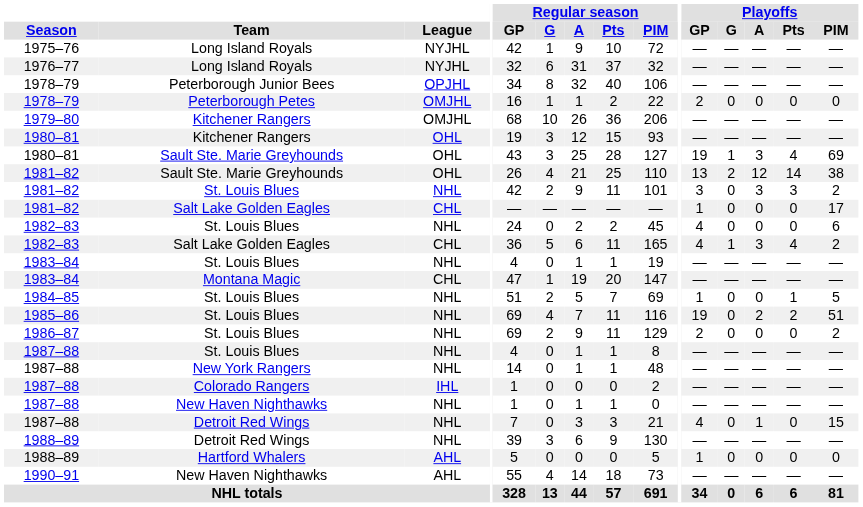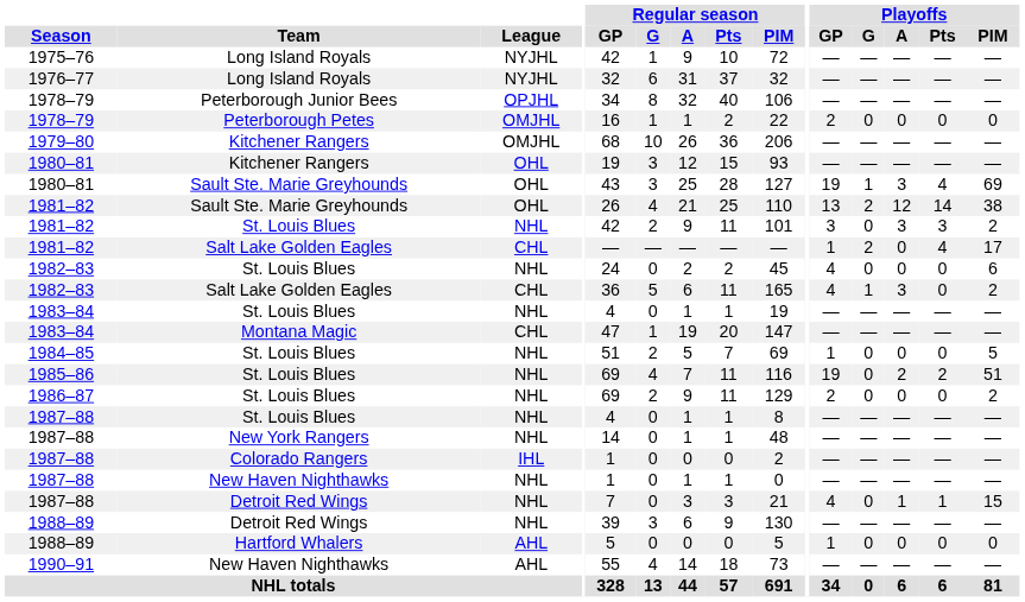 <table border="0" cellpadding="1" cellspacing="0" style="text-align:center; width:60em">
 <tr bgcolor="#e0e0e0">
 <th colspan="3" bgcolor="#ffffff"></th>
 <th rowspan="100" bgcolor="#ffffff"></th>
 <th colspan="5"><a href='#'>Regular season</a></th>
 <th rowspan="100" bgcolor="#ffffff"></th>
 <th colspan="5"><a href='#'>Playoffs</a></th>
 </tr>
 <tr bgcolor="#e0e0e0">
 <th><a href='#'>Season</a></th>
 <th>Team</th>
 <th>League</th>
 <th>GP</th>
 <th><a href='#'>G</a></th>
 <th><a href='#'>A</a></th>
 <th><a href='#'>Pts</a></th>
 <th><a href='#'>PIM</a></th>
 <th>GP</th>
 <th>G</th>
 <th>A</th>
 <th>Pts</th>
 <th>PIM</th>
 </tr>
 <tr>
 <td>1975–76</td>
 <td>Long Island Royals</td>
 <td>NYJHL</td>
 <td>42</td>
 <td>1</td>
 <td>9</td>
 <td>10</td>
 <td>72</td>
 <td>—</td>
 <td>—</td>
 <td>—</td>
 <td>—</td>
 <td>—</td>
 </tr>
 <tr bgcolor="#f0f0f0">
 <td>1976–77</td>
 <td>Long Island Royals</td>
 <td>NYJHL</td>
 <td>32</td>
 <td>6</td>
 <td>31</td>
 <td>37</td>
 <td>32</td>
 <td>—</td>
 <td>—</td>
 <td>—</td>
 <td>—</td>
 <td>—</td>
 </tr>
 <tr>
 <td>1978–79</td>
 <td>Peterborough Junior Bees</td>
 <td><a href='#'>OPJHL</a></td>
 <td>34</td>
 <td>8</td>
 <td>32</td>
 <td>40</td>
 <td>106</td>
 <td>—</td>
 <td>—</td>
 <td>—</td>
 <td>—</td>
 <td>—</td>
 </tr>
 <tr bgcolor="#f0f0f0">
 <td><a href='#'>1978–79</a></td>
 <td><a href='#'>Peterborough Petes</a></td>
 <td><a href='#'>OMJHL</a></td>
 <td>16</td>
 <td>1</td>
 <td>1</td>
 <td>2</td>
 <td>22</td>
 <td>2</td>
 <td>0</td>
 <td>0</td>
 <td>0</td>
 <td>0</td>
 </tr>
 <tr>
 <td><a href='#'>1979–80</a></td>
 <td><a href='#'>Kitchener Rangers</a></td>
 <td>OMJHL</td>
 <td>68</td>
 <td>10</td>
 <td>26</td>
 <td>36</td>
 <td>206</td>
 <td>—</td>
 <td>—</td>
 <td>—</td>
 <td>—</td>
 <td>—</td>
 </tr>
 <tr bgcolor="#f0f0f0">
 <td><a href='#'>1980–81</a></td>
 <td>Kitchener Rangers</td>
 <td><a href='#'>OHL</a></td>
 <td>19</td>
 <td>3</td>
 <td>12</td>
 <td>15</td>
 <td>93</td>
 <td>—</td>
 <td>—</td>
 <td>—</td>
 <td>—</td>
 <td>—</td>
 </tr>
 <tr>
 <td>1980–81</td>
 <td><a href='#'>Sault Ste. Marie Greyhounds</a></td>
 <td>OHL</td>
 <td>43</td>
 <td>3</td>
 <td>25</td>
 <td>28</td>
 <td>127</td>
 <td>19</td>
 <td>1</td>
 <td>3</td>
 <td>4</td>
 <td>69</td>
 </tr>
 <tr bgcolor="#f0f0f0">
 <td><a href='#'>1981–82</a></td>
 <td>Sault Ste. Marie Greyhounds</td>
 <td>OHL</td>
 <td>26</td>
 <td>4</td>
 <td>21</td>
 <td>25</td>
 <td>110</td>
 <td>13</td>
 <td>2</td>
 <td>12</td>
 <td>14</td>
 <td>38</td>
 </tr>
 <tr>
 <td><a href='#'>1981–82</a></td>
 <td><a href='#'>St. Louis Blues</a></td>
 <td><a href='#'>NHL</a></td>
 <td>42</td>
 <td>2</td>
 <td>9</td>
 <td>11</td>
 <td>101</td>
 <td>3</td>
 <td>0</td>
 <td>3</td>
 <td>3</td>
 <td>2</td>
 </tr>
 <tr bgcolor="#f0f0f0">
 <td><a href='#'>1981–82</a></td>
 <td><a href='#'>Salt Lake Golden Eagles</a></td>
 <td><a href='#'>CHL</a></td>
 <td>—</td>
 <td>—</td>
 <td>—</td>
 <td>—</td>
 <td>—</td>
 <td>1</td>
+<td>2</td>
 <td>0</td>
-<td>0</td>
-<td>0</td>
+<td>4</td>
 <td>17</td>
 </tr>
 <tr>
 <td><a href='#'>1982–83</a></td>
 <td>St. Louis Blues</td>
 <td>NHL</td>
 <td>24</td>
 <td>0</td>
 <td>2</td>
 <td>2</td>
 <td>45</td>
 <td>4</td>
 <td>0</td>
 <td>0</td>
 <td>0</td>
 <td>6</td>
 </tr>
 <tr bgcolor="#f0f0f0">
 <td><a href='#'>1982–83</a></td>
 <td>Salt Lake Golden Eagles</td>
 <td>CHL</td>
 <td>36</td>
 <td>5</td>
 <td>6</td>
 <td>11</td>
 <td>165</td>
 <td>4</td>
 <td>1</td>
 <td>3</td>
-<td>4</td>
+<td>0</td>
 <td>2</td>
 </tr>
 <tr>
 <td><a href='#'>1983–84</a></td>
 <td>St. Louis Blues</td>
 <td>NHL</td>
 <td>4</td>
 <td>0</td>
 <td>1</td>
 <td>1</td>
 <td>19</td>
 <td>—</td>
 <td>—</td>
 <td>—</td>
 <td>—</td>
 <td>—</td>
 </tr>
 <tr bgcolor="#f0f0f0">
 <td><a href='#'>1983–84</a></td>
 <td><a href='#'>Montana Magic</a></td>
 <td>CHL</td>
 <td>47</td>
 <td>1</td>
 <td>19</td>
 <td>20</td>
 <td>147</td>
 <td>—</td>
 <td>—</td>
 <td>—</td>
 <td>—</td>
 <td>—</td>
 </tr>
 <tr>
 <td><a href='#'>1984–85</a></td>
 <td>St. Louis Blues</td>
 <td>NHL</td>
 <td>51</td>
 <td>2</td>
 <td>5</td>
 <td>7</td>
 <td>69</td>
 <td>1</td>
 <td>0</td>
 <td>0</td>
-<td>1</td>
+<td>0</td>
 <td>5</td>
 </tr>
 <tr bgcolor="#f0f0f0">
 <td><a href='#'>1985–86</a></td>
 <td>St. Louis Blues</td>
 <td>NHL</td>
 <td>69</td>
 <td>4</td>
 <td>7</td>
 <td>11</td>
 <td>116</td>
 <td>19</td>
 <td>0</td>
 <td>2</td>
 <td>2</td>
 <td>51</td>
 </tr>
 <tr>
 <td><a href='#'>1986–87</a></td>
 <td>St. Louis Blues</td>
 <td>NHL</td>
 <td>69</td>
 <td>2</td>
 <td>9</td>
 <td>11</td>
 <td>129</td>
 <td>2</td>
 <td>0</td>
 <td>0</td>
 <td>0</td>
 <td>2</td>
 </tr>
 <tr bgcolor="#f0f0f0">
 <td><a href='#'>1987–88</a></td>
 <td>St. Louis Blues</td>
 <td>NHL</td>
 <td>4</td>
 <td>0</td>
 <td>1</td>
 <td>1</td>
 <td>8</td>
 <td>—</td>
 <td>—</td>
 <td>—</td>
 <td>—</td>
 <td>—</td>
 </tr>
 <tr>
 <td>1987–88</td>
 <td><a href='#'>New York Rangers</a></td>
 <td>NHL</td>
 <td>14</td>
 <td>0</td>
 <td>1</td>
 <td>1</td>
 <td>48</td>
 <td>—</td>
 <td>—</td>
 <td>—</td>
 <td>—</td>
 <td>—</td>
 </tr>
 <tr bgcolor="#f0f0f0">
 <td><a href='#'>1987–88</a></td>
 <td><a href='#'>Colorado Rangers</a></td>
 <td><a href='#'>IHL</a></td>
 <td>1</td>
 <td>0</td>
 <td>0</td>
 <td>0</td>
 <td>2</td>
 <td>—</td>
 <td>—</td>
 <td>—</td>
 <td>—</td>
 <td>—</td>
 </tr>
 <tr>
 <td><a href='#'>1987–88</a></td>
 <td><a href='#'>New Haven Nighthawks</a></td>
 <td>NHL</td>
 <td>1</td>
 <td>0</td>
 <td>1</td>
 <td>1</td>
 <td>0</td>
 <td>—</td>
 <td>—</td>
 <td>—</td>
 <td>—</td>
 <td>—</td>
 </tr>
 <tr bgcolor="#f0f0f0">
 <td>1987–88</td>
 <td><a href='#'>Detroit Red Wings</a></td>
 <td>NHL</td>
 <td>7</td>
 <td>0</td>
 <td>3</td>
 <td>3</td>
 <td>21</td>
 <td>4</td>
 <td>0</td>
 <td>1</td>
-<td>0</td>
+<td>1</td>
 <td>15</td>
 </tr>
 <tr>
 <td><a href='#'>1988–89</a></td>
 <td>Detroit Red Wings</td>
 <td>NHL</td>
 <td>39</td>
 <td>3</td>
 <td>6</td>
 <td>9</td>
 <td>130</td>
 <td>—</td>
 <td>—</td>
 <td>—</td>
 <td>—</td>
 <td>—</td>
 </tr>
 <tr bgcolor="#f0f0f0">
 <td>1988–89</td>
 <td><a href='#'>Hartford Whalers</a></td>
 <td><a href='#'>AHL</a></td>
 <td>5</td>
 <td>0</td>
 <td>0</td>
 <td>0</td>
 <td>5</td>
 <td>1</td>
 <td>0</td>
 <td>0</td>
 <td>0</td>
 <td>0</td>
 </tr>
 <tr>
 <td><a href='#'>1990–91</a></td>
 <td>New Haven Nighthawks</td>
 <td>AHL</td>
 <td>55</td>
 <td>4</td>
 <td>14</td>
 <td>18</td>
 <td>73</td>
 <td>—</td>
 <td>—</td>
 <td>—</td>
 <td>—</td>
 <td>—</td>
 </tr>
 <tr bgcolor="#e0e0e0">
 <th colspan="3">NHL totals</th>
 <th>328</th>
 <th>13</th>
 <th>44</th>
 <th>57</th>
 <th>691</th>
 <th>34</th>
 <th>0</th>
 <th>6</th>
 <th>6</th>
 <th>81</th>
 </tr>
 </table>
